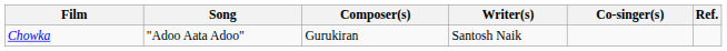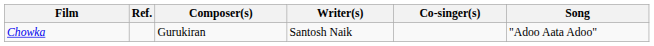 <table class="wikitable plainrowheaders" width="100%" textcolor:#000;">
 <tr>
 <th scope="col" width=20%><strong>Film</strong></th>
-<th scope="col" width=23%><strong>Song</strong></th>
+<th scope="col" width=1%><strong>Ref.</strong></th>
 <th scope="col" width=21%><strong>Composer(s)</strong></th>
 <th scope="col" width=17%><strong>Writer(s)</strong></th>
 <th scope="col" width=18%><strong>Co-singer(s)</strong></th>
-<th scope="col" width=1%><strong>Ref.</strong></th>
+<th scope="col" width=23%><strong>Song</strong></th>
 </tr>
 <tr>
 <td><em><a href='#'>Chowka</a></em></td>
-<td>"Adoo Aata Adoo"</td>
+<td></td>
 <td>Gurukiran</td>
 <td>Santosh Naik</td>
 <td></td>
-<td></td>
+<td>"Adoo Aata Adoo"</td>
 </tr>
 </table>
